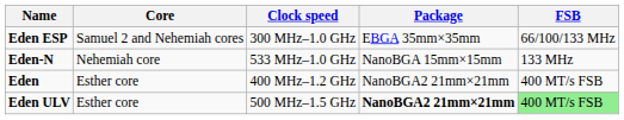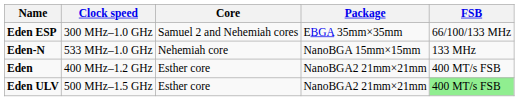 <table class="wikitable">
 <tr>
 <th>Name</th>
+<th><a href='#'>Clock speed</a></th>
 <th>Core</th>
-<th><a href='#'>Clock speed</a></th>
 <th><a href='#'>Package</a></th>
 <th><a href='#'>FSB</a></th>
 </tr>
 <tr>
 <td><strong>Eden ESP</strong></td>
+<td>300 MHz–1.0 GHz</td>
 <td>Samuel 2 and Nehemiah cores</td>
-<td>300 MHz–1.0 GHz</td>
 <td>E<a href='#'>BGA</a> 35mm×35mm</td>
 <td>66/100/133 MHz</td>
 </tr>
 <tr>
 <td><strong>Eden-N</strong></td>
+<td>533 MHz–1.0 GHz</td>
 <td>Nehemiah core</td>
-<td>533 MHz–1.0 GHz</td>
 <td>NanoBGA 15mm×15mm</td>
 <td>133 MHz</td>
 </tr>
 <tr>
 <td><strong>Eden</strong></td>
+<td>400 MHz–1.2 GHz</td>
 <td>Esther core</td>
-<td>400 MHz–1.2 GHz</td>
 <td>NanoBGA2 21mm×21mm</td>
 <td>400 MT/s FSB</td>
 </tr>
 <tr>
 <td><strong>Eden ULV</strong></td>
+<td>500 MHz–1.5 GHz</td>
 <td>Esther core</td>
-<td>500 MHz–1.5 GHz</td>
-<td><strong>NanoBGA2 21mm×21mm</strong></td>
+<td>NanoBGA2 21mm×21mm</td>
 <td style="background: lightgreen;">400 MT/s FSB</td>
 </tr>
 </table>
